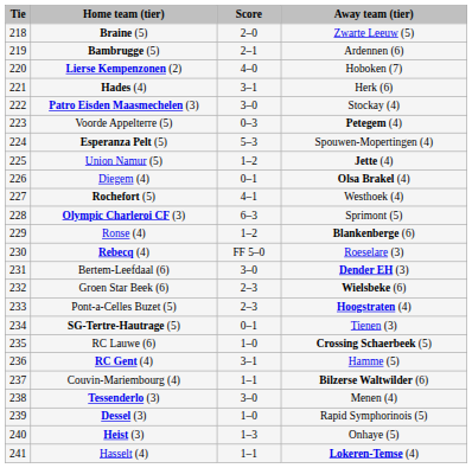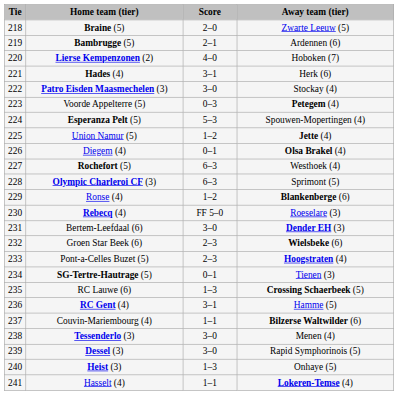 <table class="wikitable" style="width: 600px; background:WhiteSmoke; text-align:center; font-size:90%">
 <tr>
 <td scope="col" style="width:  5.00%; background:silver;"><strong>Tie</strong></td>
 <td scope="col" style="width: 36.25%; background:silver;"><strong>Home team (tier)</strong></td>
 <td scope="col" style="width: 12.50%; background:silver;"><strong>Score</strong></td>
 <td scope="col" style="width: 36.25%; background:silver;"><strong>Away team (tier)</strong></td>
 </tr>
 <tr>
 <td>218</td>
 <td><strong>Braine</strong> (5)</td>
 <td>2–0</td>
 <td><a href='#'>Zwarte Leeuw</a> (5)</td>
 </tr>
 <tr>
 <td>219</td>
 <td><strong>Bambrugge</strong> (5)</td>
 <td>2–1</td>
 <td>Ardennen (6)</td>
 </tr>
 <tr>
 <td>220</td>
 <td><strong><a href='#'>Lierse Kempenzonen</a></strong> (2)</td>
 <td>4–0</td>
 <td>Hoboken (7)</td>
 </tr>
 <tr>
 <td>221</td>
 <td><strong>Hades</strong> (4)</td>
 <td>3–1</td>
 <td>Herk (6)</td>
 </tr>
 <tr>
 <td>222</td>
 <td><strong><a href='#'>Patro Eisden Maasmechelen</a></strong> (3)</td>
 <td>3–0</td>
 <td>Stockay (4)</td>
 </tr>
 <tr>
 <td>223</td>
 <td>Voorde Appelterre (5)</td>
 <td>0–3</td>
 <td><strong>Petegem</strong> (4)</td>
 </tr>
 <tr>
 <td>224</td>
 <td><strong>Esperanza Pelt</strong> (5)</td>
 <td>5–3</td>
 <td>Spouwen-Mopertingen (4)</td>
 </tr>
 <tr>
 <td>225</td>
 <td><a href='#'>Union Namur</a> (5)</td>
 <td>1–2</td>
 <td><strong>Jette</strong> (4)</td>
 </tr>
 <tr>
 <td>226</td>
 <td><a href='#'>Diegem</a> (4)</td>
 <td>0–1</td>
 <td><strong>Olsa Brakel</strong> (4)</td>
 </tr>
 <tr>
 <td>227</td>
 <td><strong>Rochefort</strong> (5)</td>
-<td>4–1</td>
+<td>6–3</td>
 <td>Westhoek (4)</td>
 </tr>
 <tr>
 <td>228</td>
 <td><strong><a href='#'>Olympic Charleroi CF</a></strong> (3)</td>
 <td>6–3</td>
 <td>Sprimont (5)</td>
 </tr>
 <tr>
 <td>229</td>
 <td><a href='#'>Ronse</a> (4)</td>
 <td>1–2</td>
 <td><strong>Blankenberge</strong> (6)</td>
 </tr>
 <tr>
 <td>230</td>
 <td><strong><a href='#'>Rebecq</a></strong> (4)</td>
 <td>FF 5–0</td>
 <td><a href='#'>Roeselare</a> (3)</td>
 </tr>
 <tr>
 <td>231</td>
 <td>Bertem-Leefdaal (6)</td>
 <td>3–0</td>
 <td><strong><a href='#'>Dender EH</a></strong> (3)</td>
 </tr>
 <tr>
 <td>232</td>
 <td>Groen Star Beek (6)</td>
 <td>2–3</td>
 <td><strong>Wielsbeke</strong> (6)</td>
 </tr>
 <tr>
 <td>233</td>
 <td>Pont-a-Celles Buzet (5)</td>
 <td>2–3</td>
 <td><strong><a href='#'>Hoogstraten</a></strong> (4)</td>
 </tr>
 <tr>
 <td>234</td>
 <td><strong>SG-Tertre-Hautrage</strong> (5)</td>
 <td>0–1</td>
 <td><a href='#'>Tienen</a> (3)</td>
 </tr>
 <tr>
 <td>235</td>
 <td>RC Lauwe (6)</td>
-<td>1–0</td>
+<td>1–3</td>
 <td><strong>Crossing Schaerbeek</strong> (5)</td>
 </tr>
 <tr>
 <td>236</td>
 <td><strong><a href='#'>RC Gent</a></strong> (4)</td>
 <td>3–1</td>
 <td><a href='#'>Hamme</a> (5)</td>
 </tr>
 <tr>
 <td>237</td>
 <td>Couvin-Mariembourg (4)</td>
 <td>1–1 </td>
 <td><strong>Bilzerse Waltwilder</strong> (6)</td>
 </tr>
 <tr>
 <td>238</td>
 <td><strong><a href='#'>Tessenderlo</a></strong> (3)</td>
 <td>3–0</td>
 <td>Menen (4)</td>
 </tr>
 <tr>
 <td>239</td>
 <td><strong><a href='#'>Dessel</a></strong> (3)</td>
-<td>1–0</td>
+<td>3–0</td>
 <td>Rapid Symphorinois (5)</td>
 </tr>
 <tr>
 <td>240</td>
 <td><strong><a href='#'>Heist</a></strong> (3)</td>
 <td>1–3</td>
 <td>Onhaye (5)</td>
 </tr>
 <tr>
 <td>241</td>
 <td><a href='#'>Hasselt</a> (4)</td>
 <td>1–1 </td>
 <td><strong><a href='#'>Lokeren-Temse</a></strong> (4)</td>
 </tr>
 </table>
